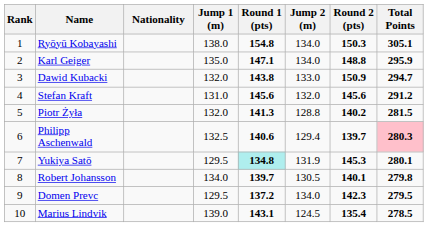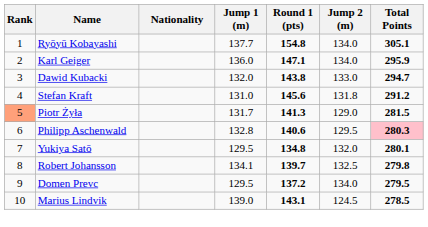 <table class="wikitable sortable" style="text-align: center;">
 <tr>
 <th align=center>Rank</th>
 <th width=160>Name</th>
 <th width=110>Nationality</th>
 <th width=75>Jump 1 (m)</th>
 <th width=75>Round 1 (pts)</th>
 <th width=75>Jump 2 (m)</th>
-<th width=75>Round 2 (pts)</th>
 <th width=75>Total Points</th>
 </tr>
 <tr>
 <td>1</td>
 <td align=left><a href='#'>Ryōyū Kobayashi</a></td>
 <td align=left></td>
-<td>138.0</td>
+<td>137.7</td>
 <td><strong>154.8</strong></td>
 <td>134.0</td>
-<td><strong>150.3</strong></td>
 <td><strong>305.1</strong></td>
 </tr>
 <tr>
 <td>2</td>
 <td align=left><a href='#'>Karl Geiger</a></td>
 <td align=left></td>
-<td>135.0</td>
+<td>136.0</td>
 <td><strong>147.1</strong></td>
 <td>134.0</td>
-<td><strong>148.8</strong></td>
 <td><strong>295.9</strong></td>
 </tr>
 <tr>
 <td>3</td>
 <td align=left><a href='#'>Dawid Kubacki</a></td>
 <td align=left></td>
 <td>132.0</td>
 <td><strong>143.8</strong></td>
 <td>133.0</td>
-<td><strong>150.9</strong></td>
 <td><strong>294.7</strong></td>
 </tr>
 <tr>
 <td>4</td>
 <td align=left><a href='#'>Stefan Kraft</a></td>
 <td align=left></td>
 <td>131.0</td>
 <td><strong>145.6</strong></td>
-<td>132.0</td>
-<td><strong>145.6</strong></td>
+<td>131.8</td>
 <td><strong>291.2</strong></td>
 </tr>
 <tr>
-<td>5</td>
+<td style="background: lightsalmon;">5</td>
 <td align=left><a href='#'>Piotr Żyła</a></td>
 <td align=left></td>
-<td>132.0</td>
+<td>131.7</td>
 <td><strong>141.3</strong></td>
-<td>128.8</td>
-<td><strong>140.2</strong></td>
+<td>129.0</td>
 <td><strong>281.5</strong></td>
 </tr>
 <tr>
 <td>6</td>
 <td align=left><a href='#'>Philipp Aschenwald</a></td>
 <td align=left></td>
-<td>132.5</td>
+<td>132.8</td>
 <td><strong>140.6</strong></td>
-<td>129.4</td>
-<td><strong>139.7</strong></td>
+<td>129.5</td>
 <td style="background: pink;"><strong>280.3</strong></td>
 </tr>
 <tr>
 <td>7</td>
 <td align=left><a href='#'>Yukiya Satō</a></td>
 <td align=left></td>
 <td>129.5</td>
-<td style="background: paleturquoise;"><strong>134.8</strong></td>
-<td>131.9</td>
-<td><strong>145.3</strong></td>
+<td><strong>134.8</strong></td>
+<td>132.0</td>
 <td><strong>280.1</strong></td>
 </tr>
 <tr>
 <td>8</td>
 <td align=left><a href='#'>Robert Johansson</a></td>
 <td align=left></td>
-<td>134.0</td>
+<td>134.1</td>
 <td><strong>139.7</strong></td>
-<td>130.5</td>
-<td><strong>140.1</strong></td>
+<td>132.5</td>
 <td><strong>279.8</strong></td>
 </tr>
 <tr>
 <td>9</td>
 <td align=left><a href='#'>Domen Prevc</a></td>
 <td align=left></td>
 <td>129.5</td>
 <td><strong>137.2</strong></td>
 <td>134.0</td>
-<td><strong>142.3</strong></td>
 <td><strong>279.5</strong></td>
 </tr>
 <tr>
 <td>10</td>
 <td align=left><a href='#'>Marius Lindvik</a></td>
 <td align=left></td>
 <td>139.0</td>
 <td><strong>143.1</strong></td>
 <td>124.5</td>
-<td><strong>135.4</strong></td>
 <td><strong>278.5</strong></td>
 </tr>
 </table>
